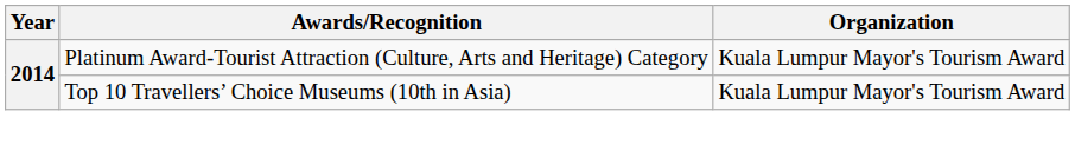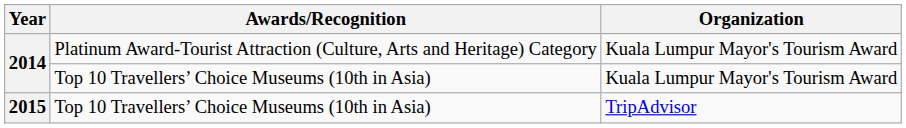 <table class="wikitable">
 <tr>
 <th>Year</th>
 <th>Awards/Recognition</th>
 <th>Organization</th>
 </tr>
 <tr>
 <th rowspan="2">2014</th>
 <td>Platinum Award-Tourist Attraction (Culture, Arts and Heritage) Category</td>
 <td>Kuala Lumpur Mayor's Tourism Award</td>
 </tr>
 <tr>
 <td>Top 10 Travellers’ Choice Museums (10th in Asia)</td>
 <td>Kuala Lumpur Mayor's Tourism Award</td>
 </tr>
+<tr>
+<th>2015</th>
+<td>Top 10 Travellers’ Choice Museums (10th in Asia)</td>
+<td><a href='#'>TripAdvisor</a></td>
+</tr>
 </table>
